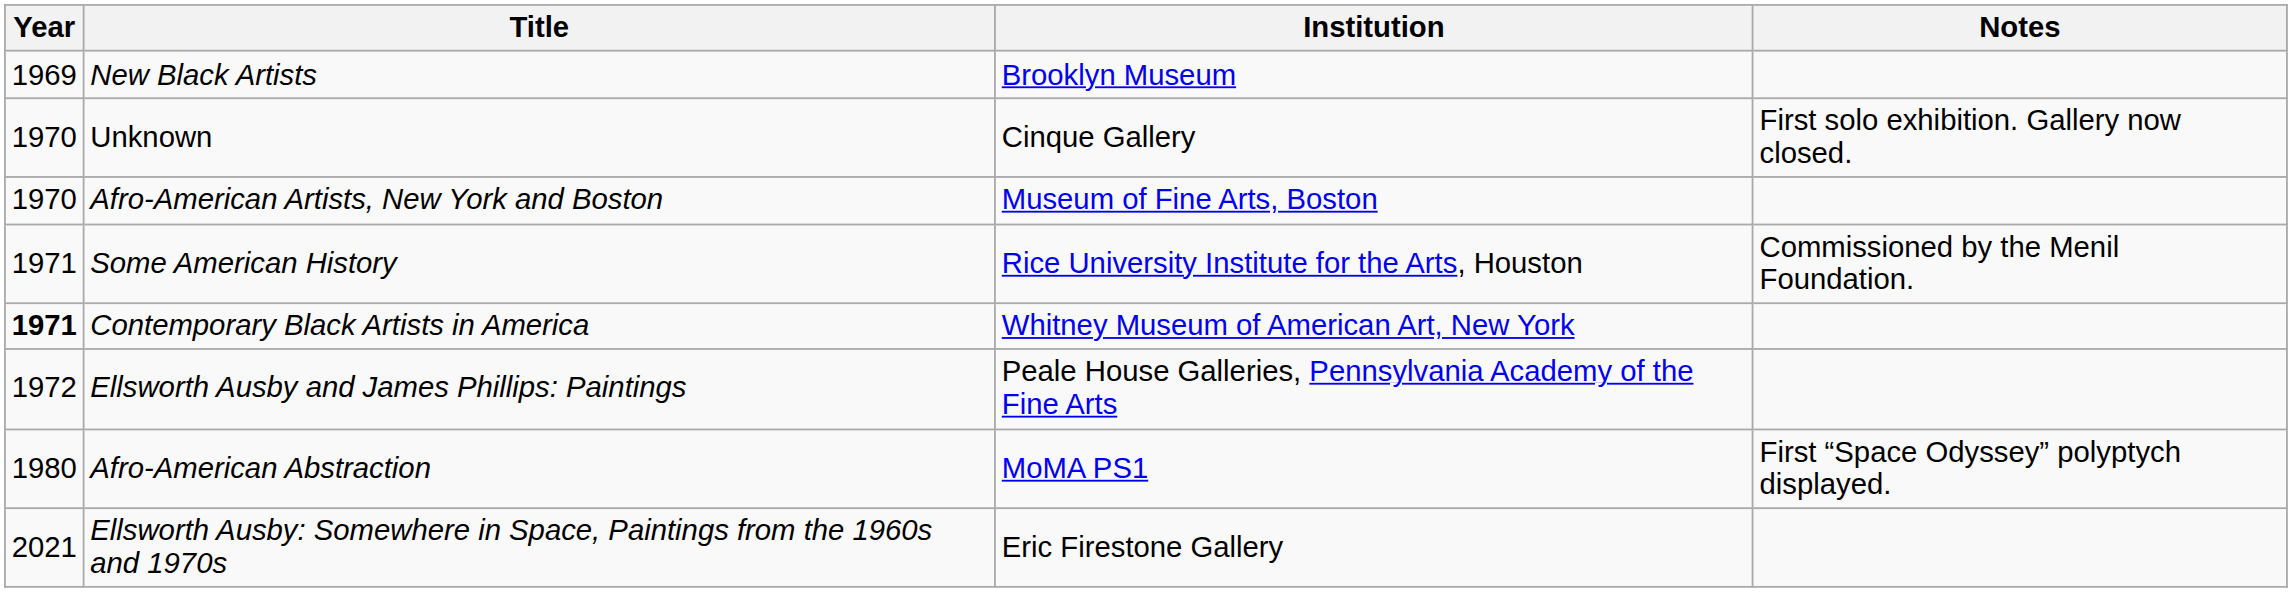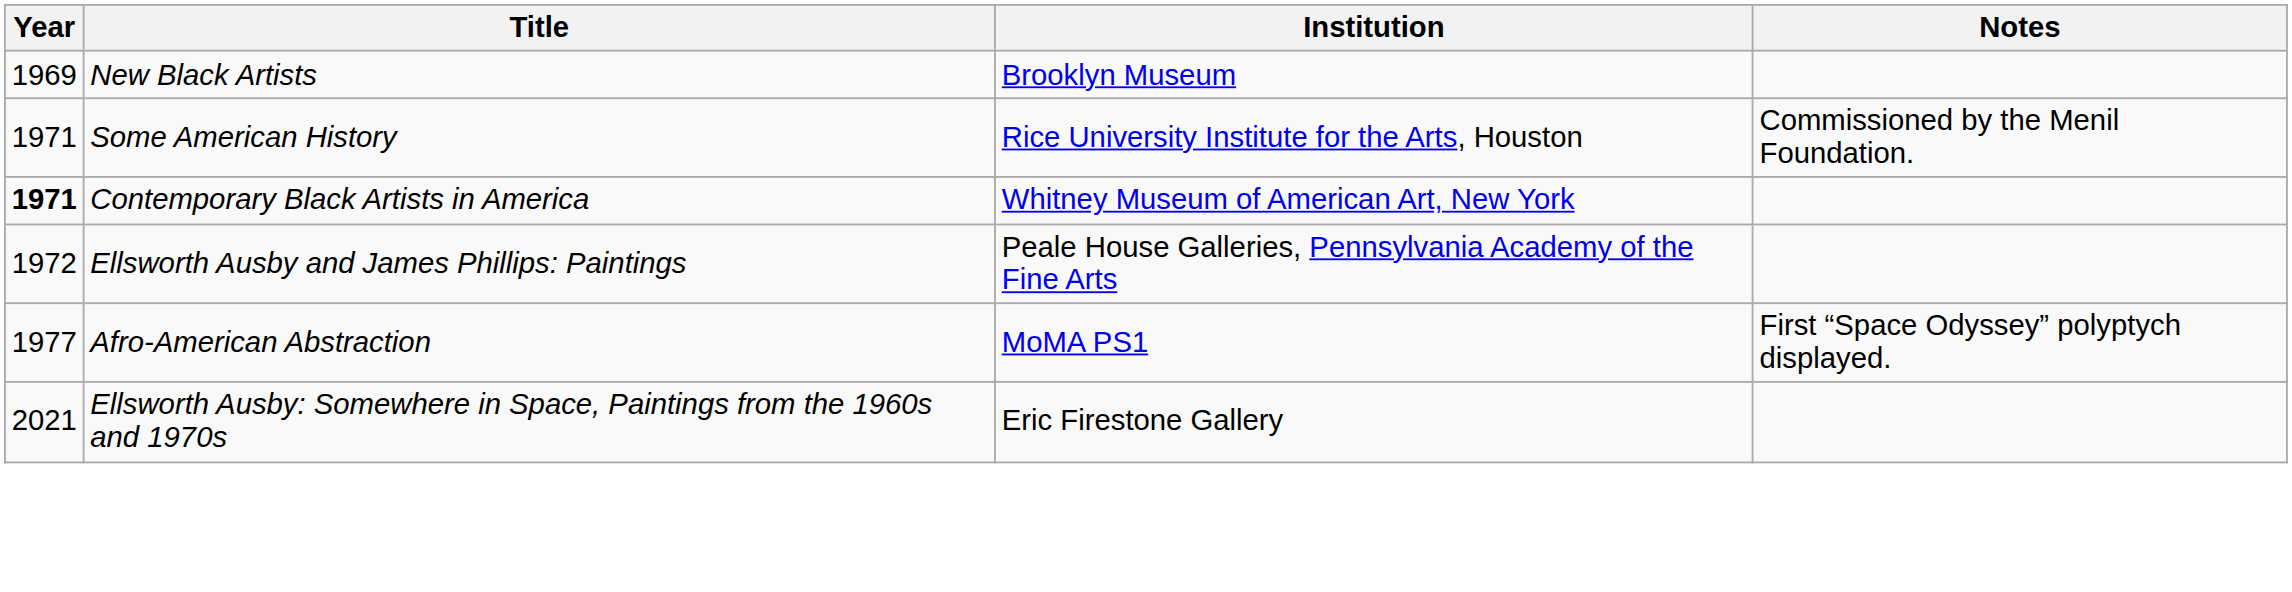 <table class="wikitable">
 <tr>
 <th>Year</th>
 <th>Title</th>
 <th>Institution</th>
 <th>Notes</th>
 </tr>
 <tr>
 <td>1969</td>
 <td><em>New Black Artists</em></td>
 <td><a href='#'>Brooklyn Museum</a></td>
-<td></td>
-</tr>
-<tr>
-<td>1970</td>
-<td>Unknown</td>
-<td>Cinque Gallery</td>
-<td>First solo exhibition. Gallery now closed.</td>
-</tr>
-<tr>
-<td>1970</td>
-<td><em>Afro-American Artists, New York and Boston</em></td>
-<td><a href='#'>Museum of Fine Arts, Boston</a></td>
 <td></td>
 </tr>
 <tr>
 <td>1971</td>
 <td><em>Some American History</em></td>
 <td><a href='#'>Rice University Institute for the Arts</a>, Houston</td>
 <td>Commissioned by the Menil Foundation.</td>
 </tr>
 <tr>
 <td><strong>1971</strong></td>
 <td><em>Contemporary Black Artists in America</em></td>
 <td><a href='#'>Whitney Museum of American Art, New York</a></td>
 <td></td>
 </tr>
 <tr>
 <td>1972</td>
 <td><em>Ellsworth Ausby and James Phillips: Paintings</em></td>
 <td>Peale House Galleries, <a href='#'>Pennsylvania Academy of the Fine Arts</a></td>
 <td></td>
 </tr>
 <tr>
-<td>1980</td>
+<td>1977</td>
 <td><em>Afro-American Abstraction</em></td>
 <td><a href='#'>MoMA PS1</a></td>
 <td>First “Space Odyssey” polyptych displayed.</td>
 </tr>
 <tr>
 <td>2021</td>
 <td><em>Ellsworth Ausby: Somewhere in Space, Paintings from the 1960s and 1970s</em></td>
 <td>Eric Firestone Gallery</td>
 <td></td>
 </tr>
 </table>
